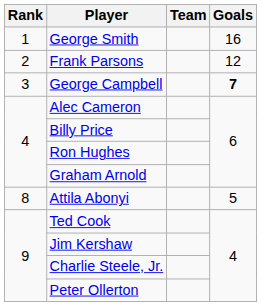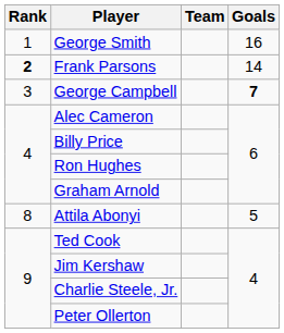 <table class="wikitable">
 <tr align="center">
 <th>Rank</th>
 <th>Player</th>
 <th>Team</th>
 <th>Goals</th>
 </tr>
 <tr>
 <td align=center>1</td>
 <td><a href='#'>George Smith</a></td>
 <td></td>
 <td align=center>16</td>
 </tr>
 <tr>
-<td align=center>2</td>
+<td align=center><strong>2</strong></td>
 <td><a href='#'>Frank Parsons</a></td>
 <td></td>
-<td align=center>12</td>
+<td align=center>14</td>
 </tr>
 <tr>
 <td align=center>3</td>
 <td><a href='#'>George Campbell</a></td>
 <td></td>
 <td align=center><strong>7</strong></td>
 </tr>
 <tr>
 <td rowspan="4"align=center>4</td>
 <td><a href='#'>Alec Cameron</a></td>
 <td></td>
 <td rowspan="4" align=center>6</td>
 </tr>
 <tr>
 <td><a href='#'>Billy Price</a></td>
 <td></td>
 </tr>
 <tr>
 <td><a href='#'>Ron Hughes</a></td>
 <td></td>
 </tr>
 <tr>
 <td><a href='#'>Graham Arnold</a></td>
 <td></td>
 </tr>
 <tr>
 <td align=center>8</td>
 <td><a href='#'>Attila Abonyi</a></td>
 <td></td>
 <td align=center>5</td>
 </tr>
 <tr>
 <td rowspan="4" align=center>9</td>
 <td><a href='#'>Ted Cook</a></td>
 <td></td>
 <td rowspan="4" align=center>4</td>
 </tr>
 <tr>
 <td><a href='#'>Jim Kershaw</a></td>
 <td></td>
 </tr>
 <tr>
 <td><a href='#'>Charlie Steele, Jr.</a></td>
 <td></td>
 </tr>
 <tr>
 <td><a href='#'>Peter Ollerton</a></td>
 <td></td>
 </tr>
 </table>
